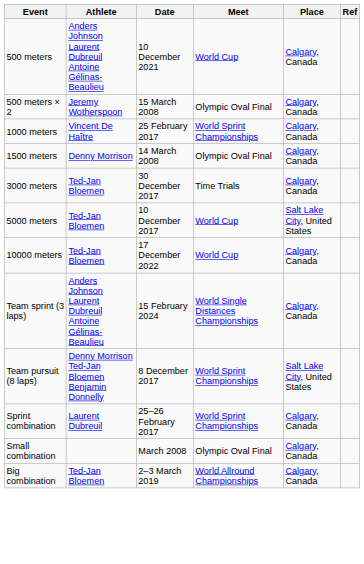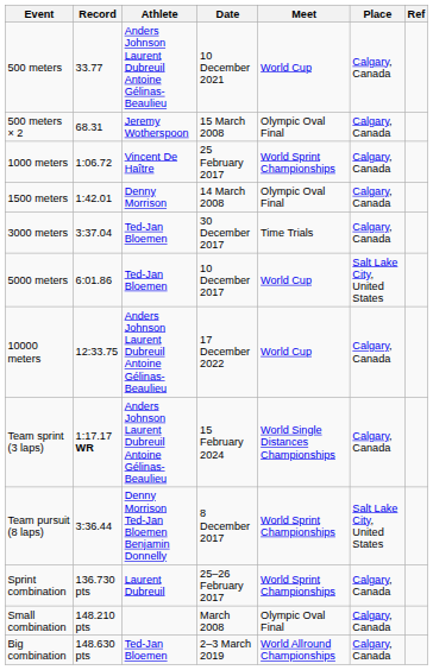 <table class="wikitable" style="font-size:95%; width: 95%;">
 <tr>
 <th>Event</th>
+<th>Record</th>
 <th>Athlete</th>
 <th>Date</th>
 <th>Meet</th>
 <th>Place</th>
 <th>Ref</th>
 </tr>
 <tr>
 <td>500 meters</td>
+<td>33.77</td>
 <td><a href='#'>Anders Johnson</a><br><a href='#'>Laurent Dubreuil</a><br><a href='#'>Antoine Gélinas-Beaulieu</a></td>
 <td>10 December 2021</td>
 <td><a href='#'>World Cup</a></td>
 <td><a href='#'>Calgary</a>, Canada</td>
 <td></td>
 </tr>
 <tr>
 <td>500 meters × 2</td>
+<td>68.31 </td>
 <td><a href='#'>Jeremy Wotherspoon</a></td>
 <td>15 March 2008</td>
 <td>Olympic Oval Final</td>
 <td><a href='#'>Calgary</a>, Canada</td>
 <td></td>
 </tr>
 <tr>
 <td>1000 meters</td>
+<td>1:06.72</td>
 <td><a href='#'>Vincent De Haître</a></td>
 <td>25 February 2017</td>
 <td><a href='#'>World Sprint Championships</a></td>
 <td><a href='#'>Calgary</a>, Canada</td>
 <td></td>
 </tr>
 <tr>
 <td>1500 meters</td>
+<td>1:42.01</td>
 <td><a href='#'>Denny Morrison</a></td>
 <td>14 March 2008</td>
 <td>Olympic Oval Final</td>
 <td><a href='#'>Calgary</a>, Canada</td>
 <td></td>
 </tr>
 <tr>
 <td>3000 meters</td>
+<td>3:37.04</td>
 <td><a href='#'>Ted-Jan Bloemen</a></td>
 <td>30 December 2017</td>
 <td>Time Trials</td>
 <td><a href='#'>Calgary</a>, Canada</td>
 <td></td>
 </tr>
 <tr>
 <td>5000 meters</td>
+<td>6:01.86</td>
 <td><a href='#'>Ted-Jan Bloemen</a></td>
 <td>10 December 2017</td>
 <td><a href='#'>World Cup</a></td>
 <td><a href='#'>Salt Lake City</a>, United States</td>
 <td></td>
 </tr>
 <tr>
 <td>10000 meters</td>
-<td><a href='#'>Ted-Jan Bloemen</a></td>
+<td>12:33.75</td>
+<td><a href='#'>Anders Johnson</a><br><a href='#'>Laurent Dubreuil</a><br><a href='#'>Antoine Gélinas-Beaulieu</a></td>
 <td>17 December 2022</td>
 <td><a href='#'>World Cup</a></td>
 <td><a href='#'>Calgary</a>, Canada</td>
 <td></td>
 </tr>
 <tr>
 <td>Team sprint (3 laps)</td>
+<td>1:17.17 <strong>WR</strong></td>
 <td><a href='#'>Anders Johnson</a><br><a href='#'>Laurent Dubreuil</a><br><a href='#'>Antoine Gélinas-Beaulieu</a></td>
 <td>15 February 2024</td>
 <td><a href='#'>World Single Distances Championships</a></td>
 <td><a href='#'>Calgary</a>, Canada</td>
 <td></td>
 </tr>
 <tr>
 <td>Team pursuit (8 laps)</td>
+<td>3:36.44</td>
 <td><a href='#'>Denny Morrison</a><br><a href='#'>Ted-Jan Bloemen</a><br><a href='#'>Benjamin Donnelly</a></td>
 <td>8 December 2017</td>
 <td><a href='#'>World Sprint Championships</a></td>
 <td><a href='#'>Salt Lake City</a>, United States</td>
 <td></td>
 </tr>
 <tr>
 <td>Sprint combination</td>
+<td>136.730 pts</td>
 <td><a href='#'>Laurent Dubreuil</a></td>
 <td>25–26 February 2017</td>
 <td><a href='#'>World Sprint Championships</a></td>
 <td><a href='#'>Calgary</a>, Canada</td>
 <td></td>
 </tr>
 <tr>
 <td>Small combination</td>
+<td>148.210 pts</td>
 <td></td>
 <td>March 2008</td>
 <td>Olympic Oval Final</td>
 <td><a href='#'>Calgary</a>, Canada</td>
 <td></td>
 </tr>
 <tr>
 <td>Big combination</td>
+<td>148.630 pts</td>
 <td><a href='#'>Ted-Jan Bloemen</a></td>
 <td>2–3 March 2019</td>
 <td><a href='#'>World Allround Championships</a></td>
 <td><a href='#'>Calgary</a>, Canada</td>
 <td></td>
 </tr>
 </table>
